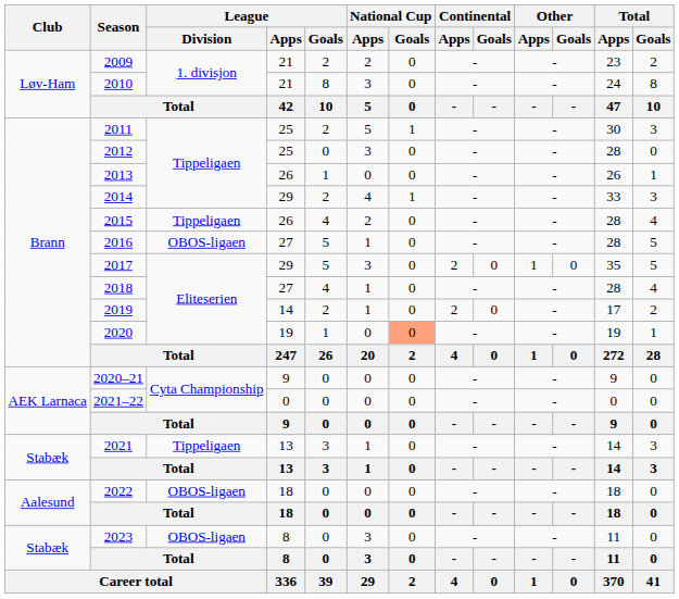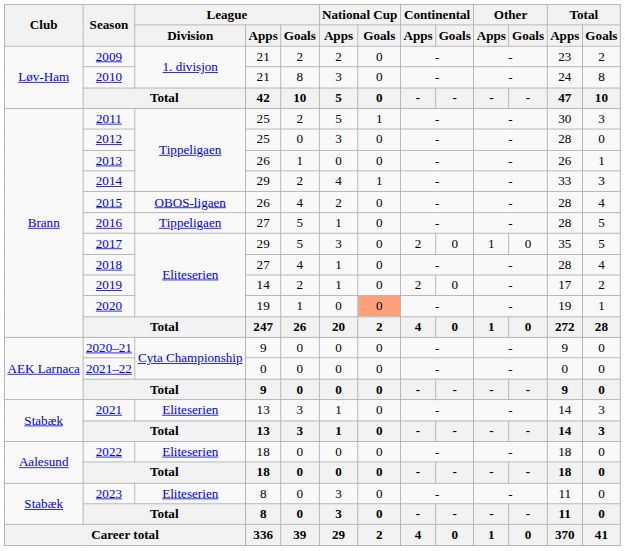 <table class="wikitable" style="text-align: center;">
 <tr>
 <th rowspan="2">Club</th>
 <th rowspan="2">Season</th>
 <th colspan="3">League</th>
 <th colspan="2">National Cup</th>
 <th colspan="2">Continental</th>
 <th colspan="2">Other</th>
 <th colspan="2">Total</th>
 </tr>
 <tr>
 <th>Division</th>
 <th>Apps</th>
 <th>Goals</th>
 <th>Apps</th>
 <th>Goals</th>
 <th>Apps</th>
 <th>Goals</th>
 <th>Apps</th>
 <th>Goals</th>
 <th>Apps</th>
 <th>Goals</th>
 </tr>
 <tr>
 <td rowspan="3"><a href='#'>Løv-Ham</a></td>
 <td><a href='#'>2009</a></td>
 <td rowspan="2"><a href='#'>1. divisjon</a></td>
 <td>21</td>
 <td>2</td>
 <td>2</td>
 <td>0</td>
 <td colspan="2">-</td>
 <td colspan="2">-</td>
 <td>23</td>
 <td>2</td>
 </tr>
 <tr>
 <td><a href='#'>2010</a></td>
 <td>21</td>
 <td>8</td>
 <td>3</td>
 <td>0</td>
 <td colspan="2">-</td>
 <td colspan="2">-</td>
 <td>24</td>
 <td>8</td>
 </tr>
 <tr>
 <th colspan="2">Total</th>
 <th>42</th>
 <th>10</th>
 <th>5</th>
 <th>0</th>
 <th>-</th>
 <th>-</th>
 <th>-</th>
 <th>-</th>
 <th>47</th>
 <th>10</th>
 </tr>
 <tr>
 <td rowspan="11"><a href='#'>Brann</a></td>
 <td><a href='#'>2011</a></td>
 <td rowspan="4"><a href='#'>Tippeligaen</a></td>
 <td>25</td>
 <td>2</td>
 <td>5</td>
 <td>1</td>
 <td colspan="2">-</td>
 <td colspan="2">-</td>
 <td>30</td>
 <td>3</td>
 </tr>
 <tr>
 <td><a href='#'>2012</a></td>
 <td>25</td>
 <td>0</td>
 <td>3</td>
 <td>0</td>
 <td colspan="2">-</td>
 <td colspan="2">-</td>
 <td>28</td>
 <td>0</td>
 </tr>
 <tr>
 <td><a href='#'>2013</a></td>
 <td>26</td>
 <td>1</td>
 <td>0</td>
 <td>0</td>
 <td colspan="2">-</td>
 <td colspan="2">-</td>
 <td>26</td>
 <td>1</td>
 </tr>
 <tr>
 <td><a href='#'>2014</a></td>
 <td>29</td>
 <td>2</td>
 <td>4</td>
 <td>1</td>
 <td colspan="2">-</td>
 <td colspan="2">-</td>
 <td>33</td>
 <td>3</td>
 </tr>
 <tr>
 <td><a href='#'>2015</a></td>
-<td rowspan="1"><a href='#'>Tippeligaen</a></td>
+<td rowspan="1"><a href='#'>OBOS-ligaen</a></td>
 <td>26</td>
 <td>4</td>
 <td>2</td>
 <td>0</td>
 <td colspan="2">-</td>
 <td colspan="2">-</td>
 <td>28</td>
 <td>4</td>
 </tr>
 <tr>
 <td><a href='#'>2016</a></td>
-<td rowspan="1"><a href='#'>OBOS-ligaen</a></td>
+<td rowspan="1"><a href='#'>Tippeligaen</a></td>
 <td>27</td>
 <td>5</td>
 <td>1</td>
 <td>0</td>
 <td colspan="2">-</td>
 <td colspan="2">-</td>
 <td>28</td>
 <td>5</td>
 </tr>
 <tr>
 <td><a href='#'>2017</a></td>
 <td rowspan="4"><a href='#'>Eliteserien</a></td>
 <td>29</td>
 <td>5</td>
 <td>3</td>
 <td>0</td>
 <td>2</td>
 <td>0</td>
 <td>1</td>
 <td>0</td>
 <td>35</td>
 <td>5</td>
 </tr>
 <tr>
 <td><a href='#'>2018</a></td>
 <td>27</td>
 <td>4</td>
 <td>1</td>
 <td>0</td>
 <td colspan="2">-</td>
 <td colspan="2">-</td>
 <td>28</td>
 <td>4</td>
 </tr>
 <tr>
 <td><a href='#'>2019</a></td>
 <td>14</td>
 <td>2</td>
 <td>1</td>
 <td>0</td>
 <td>2</td>
 <td>0</td>
 <td colspan="2">-</td>
 <td>17</td>
 <td>2</td>
 </tr>
 <tr>
 <td><a href='#'>2020</a></td>
 <td>19</td>
 <td>1</td>
 <td>0</td>
 <td style="background: lightsalmon;">0</td>
 <td colspan="2">-</td>
 <td colspan="2">-</td>
 <td>19</td>
 <td>1</td>
 </tr>
 <tr>
 <th colspan="2">Total</th>
 <th>247</th>
 <th>26</th>
 <th>20</th>
 <th>2</th>
 <th>4</th>
 <th>0</th>
 <th>1</th>
 <th>0</th>
 <th>272</th>
 <th>28</th>
 </tr>
 <tr>
 <td rowspan="3"><a href='#'>AEK Larnaca</a></td>
 <td><a href='#'>2020–21</a></td>
 <td rowspan="2"><a href='#'>Cyta Championship</a></td>
 <td>9</td>
 <td>0</td>
 <td>0</td>
 <td>0</td>
 <td colspan="2">-</td>
 <td colspan="2">-</td>
 <td>9</td>
 <td>0</td>
 </tr>
 <tr>
 <td><a href='#'>2021–22</a></td>
 <td>0</td>
 <td>0</td>
 <td>0</td>
 <td>0</td>
 <td colspan="2">-</td>
 <td colspan="2">-</td>
 <td>0</td>
 <td>0</td>
 </tr>
 <tr>
 <th colspan="2">Total</th>
 <th>9</th>
 <th>0</th>
 <th>0</th>
 <th>0</th>
 <th>-</th>
 <th>-</th>
 <th>-</th>
 <th>-</th>
 <th>9</th>
 <th>0</th>
 </tr>
 <tr>
 <td rowspan="2"><a href='#'>Stabæk</a></td>
 <td><a href='#'>2021</a></td>
-<td rowspan="1"><a href='#'>Tippeligaen</a></td>
+<td rowspan="1"><a href='#'>Eliteserien</a></td>
 <td>13</td>
 <td>3</td>
 <td>1</td>
 <td>0</td>
 <td colspan="2">-</td>
 <td colspan="2">-</td>
 <td>14</td>
 <td>3</td>
 </tr>
 <tr>
 <th colspan="2">Total</th>
 <th>13</th>
 <th>3</th>
 <th>1</th>
 <th>0</th>
 <th>-</th>
 <th>-</th>
 <th>-</th>
 <th>-</th>
 <th>14</th>
 <th>3</th>
 </tr>
 <tr>
 <td rowspan="2"><a href='#'>Aalesund</a></td>
 <td><a href='#'>2022</a></td>
-<td rowspan="1"><a href='#'>OBOS-ligaen</a></td>
+<td rowspan="1"><a href='#'>Eliteserien</a></td>
 <td>18</td>
 <td>0</td>
 <td>0</td>
 <td>0</td>
 <td colspan="2">-</td>
 <td colspan="2">-</td>
 <td>18</td>
 <td>0</td>
 </tr>
 <tr>
 <th colspan="2">Total</th>
 <th>18</th>
 <th>0</th>
 <th>0</th>
 <th>0</th>
 <th>-</th>
 <th>-</th>
 <th>-</th>
 <th>-</th>
 <th>18</th>
 <th>0</th>
 </tr>
 <tr>
 <td rowspan="2"><a href='#'>Stabæk</a></td>
 <td><a href='#'>2023</a></td>
-<td rowspan="1"><a href='#'>OBOS-ligaen</a></td>
+<td rowspan="1"><a href='#'>Eliteserien</a></td>
 <td>8</td>
 <td>0</td>
 <td>3</td>
 <td>0</td>
 <td colspan="2">-</td>
 <td colspan="2">-</td>
 <td>11</td>
 <td>0</td>
 </tr>
 <tr>
 <th colspan="2">Total</th>
 <th>8</th>
 <th>0</th>
 <th>3</th>
 <th>0</th>
 <th>-</th>
 <th>-</th>
 <th>-</th>
 <th>-</th>
 <th>11</th>
 <th>0</th>
 </tr>
 <tr>
 <th colspan="3">Career total</th>
 <th>336</th>
 <th>39</th>
 <th>29</th>
 <th>2</th>
 <th>4</th>
 <th>0</th>
 <th>1</th>
 <th>0</th>
 <th>370</th>
 <th>41</th>
 </tr>
 </table>
